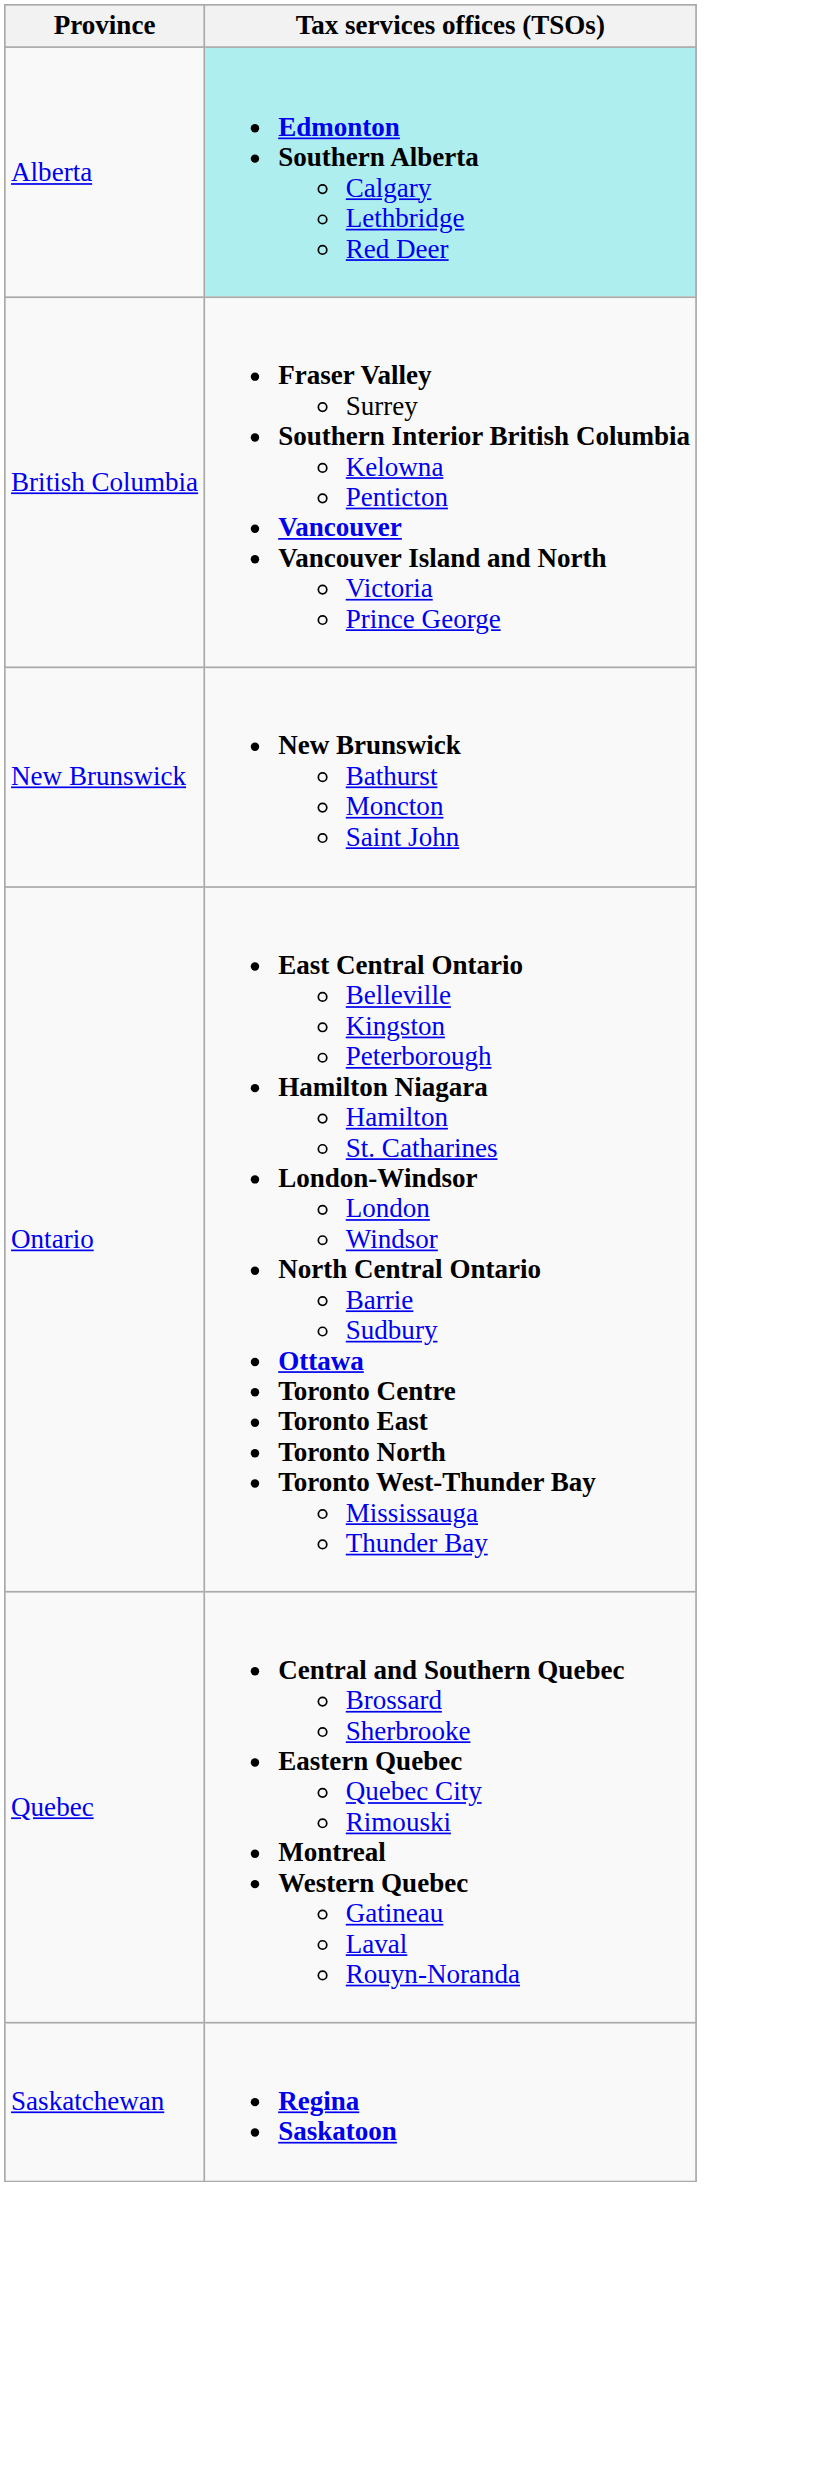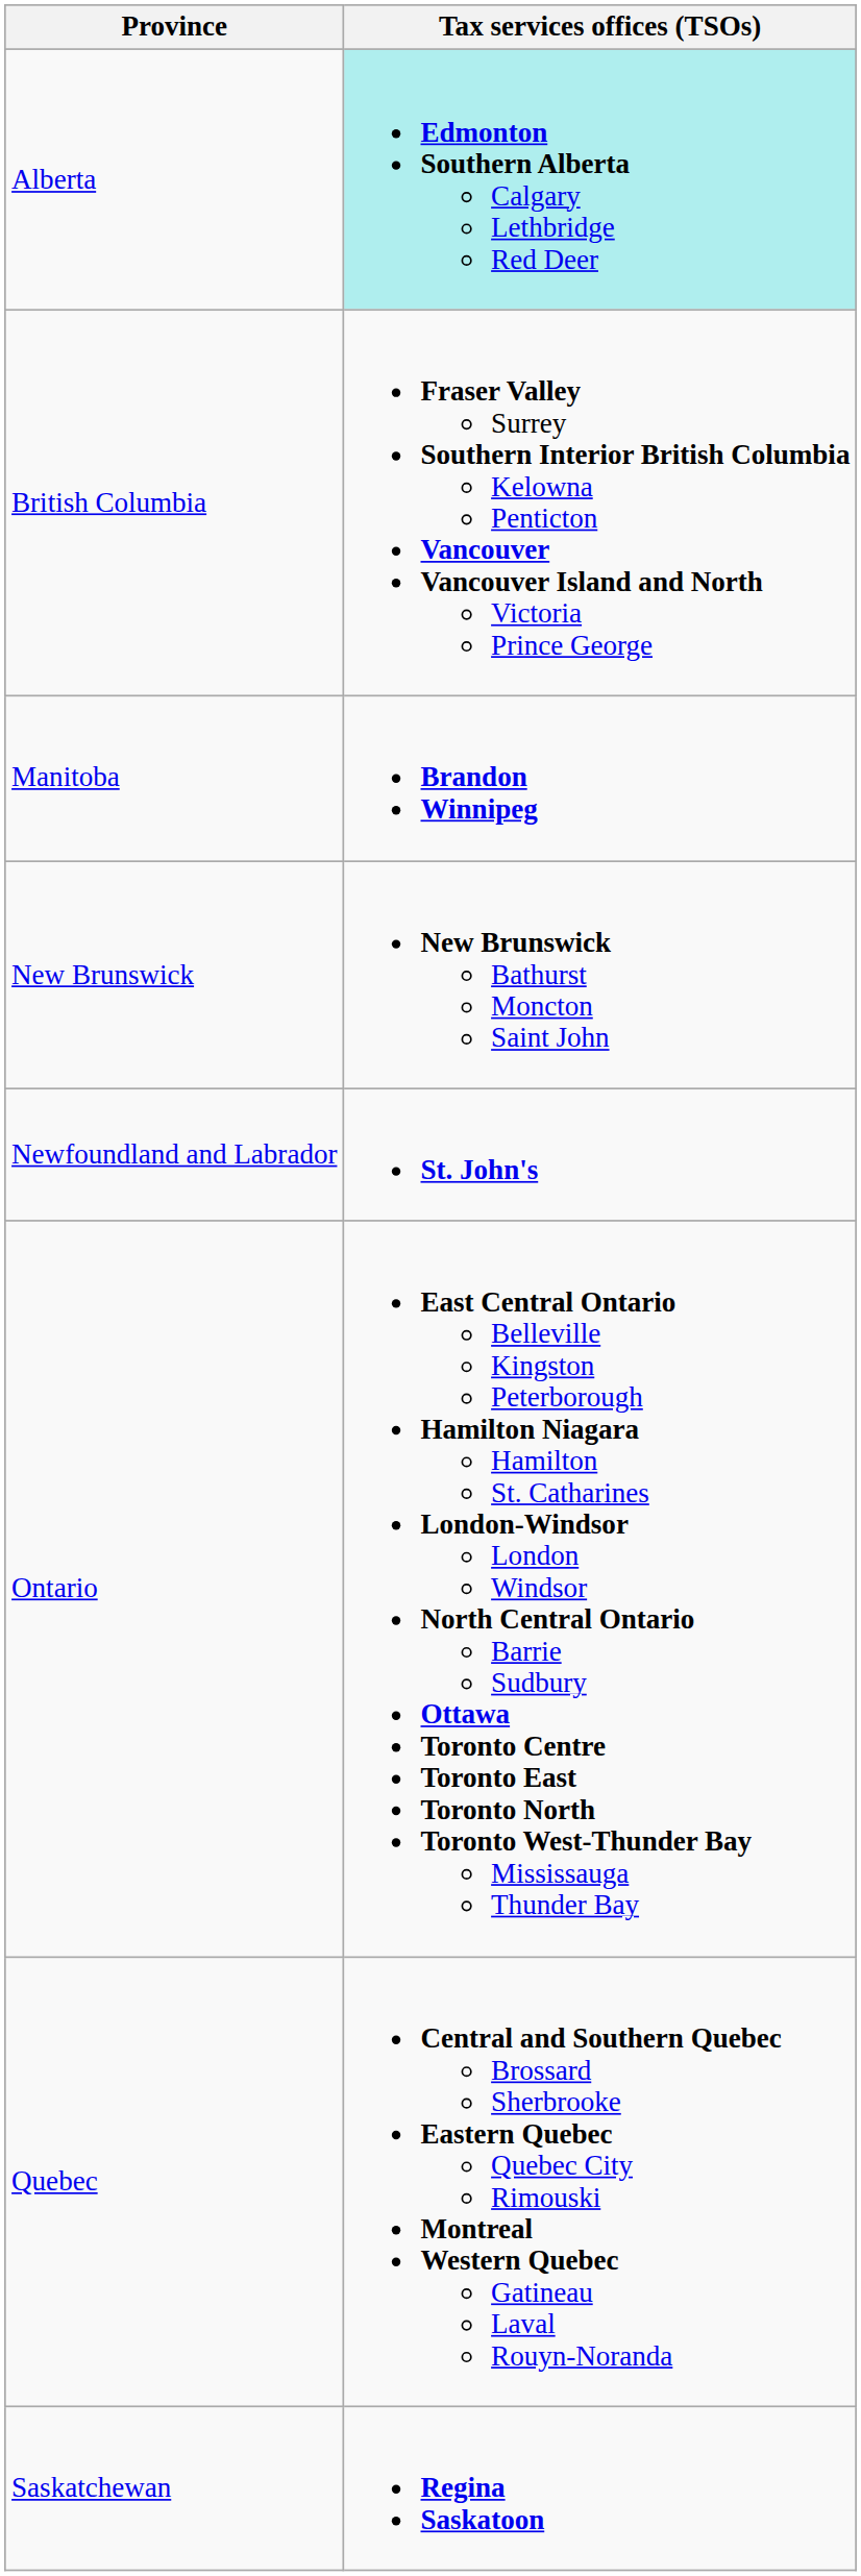 <table class="wikitable mw-collapsible">
 <tr>
 <th>Province</th>
 <th>Tax services offices (TSOs)</th>
 </tr>
 <tr>
 <td><a href='#'>Alberta</a></td>
 <td style="background: paleturquoise;"><br><ul><li><strong><a href='#'>Edmonton</a></strong></li><li><strong>Southern Alberta</strong><ul><li><a href='#'>Calgary</a></li><li><a href='#'>Lethbridge</a></li><li><a href='#'>Red Deer</a></li></ul></li></ul></td>
 </tr>
 <tr>
 <td><a href='#'>British Columbia</a></td>
 <td><br><ul><li><strong>Fraser Valley</strong><ul><li>Surrey</li></ul></li><li><strong>Southern Interior British Columbia</strong><ul><li><a href='#'>Kelowna</a></li><li><a href='#'>Penticton</a></li></ul></li><li><strong><a href='#'>Vancouver</a></strong></li><li><strong>Vancouver Island and North</strong><ul><li><a href='#'>Victoria</a></li><li><a href='#'>Prince George</a></li></ul></li></ul></td>
 </tr>
 <tr>
+<td><a href='#'>Manitoba</a></td>
+<td><br><ul><li><strong><a href='#'>Brandon</a></strong></li><li><strong><a href='#'>Winnipeg</a></strong></li></ul></td>
+</tr>
+<tr>
 <td><a href='#'>New Brunswick</a></td>
 <td><br><ul><li><strong>New Brunswick</strong><ul><li><a href='#'>Bathurst</a></li><li><a href='#'>Moncton</a></li><li><a href='#'>Saint John</a></li></ul></li></ul></td>
+</tr>
+<tr>
+<td><a href='#'>Newfoundland and Labrador</a></td>
+<td><br><ul><li><strong><a href='#'>St. John's</a></strong></li></ul></td>
 </tr>
 <tr>
 <td><a href='#'>Ontario</a></td>
 <td><br><ul><li><strong>East Central Ontario</strong><ul><li><a href='#'>Belleville</a></li><li><a href='#'>Kingston</a></li><li><a href='#'>Peterborough</a></li></ul></li><li><strong>Hamilton Niagara</strong><ul><li><a href='#'>Hamilton</a></li><li><a href='#'>St. Catharines</a></li></ul></li><li><strong>London-Windsor</strong><ul><li><a href='#'>London</a></li><li><a href='#'>Windsor</a></li></ul></li><li><strong>North Central Ontario</strong><ul><li><a href='#'>Barrie</a></li><li><a href='#'>Sudbury</a></li></ul></li><li><strong><a href='#'>Ottawa</a></strong></li><li><strong>Toronto Centre</strong></li><li><strong>Toronto East</strong></li><li><strong>Toronto North</strong></li><li><strong>Toronto West-Thunder Bay</strong><ul><li><a href='#'>Mississauga</a></li><li><a href='#'>Thunder Bay</a></li></ul></li></ul></td>
 </tr>
 <tr>
 <td><a href='#'>Quebec</a></td>
 <td><br><ul><li><strong>Central and Southern Quebec</strong><ul><li><a href='#'>Brossard</a></li><li><a href='#'>Sherbrooke</a></li></ul></li><li><strong>Eastern Quebec</strong><ul><li><a href='#'>Quebec City</a></li><li><a href='#'>Rimouski</a></li></ul></li><li><strong>Montreal</strong></li><li><strong>Western Quebec</strong><ul><li><a href='#'>Gatineau</a></li><li><a href='#'>Laval</a></li><li><a href='#'>Rouyn-Noranda</a></li></ul></li></ul></td>
 </tr>
 <tr>
 <td><a href='#'>Saskatchewan</a></td>
 <td><br><ul><li><strong><a href='#'>Regina</a></strong></li><li><strong><a href='#'>Saskatoon</a></strong></li></ul></td>
 </tr>
 </table>
